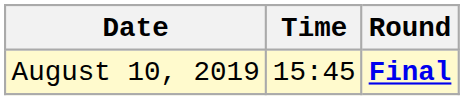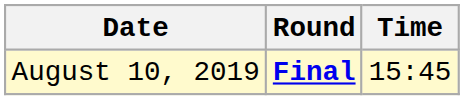 <table class="wikitable">
 <tr>
 <th>Date</th>
+<th>Round</th>
 <th>Time</th>
-<th>Round</th>
 </tr>
 <tr style=background:lemonchiffon>
 <td>August 10, 2019</td>
+<td><strong><a href='#'>Final</a></strong></td>
 <td>15:45</td>
-<td><strong><a href='#'>Final</a></strong></td>
 </tr>
 </table>
